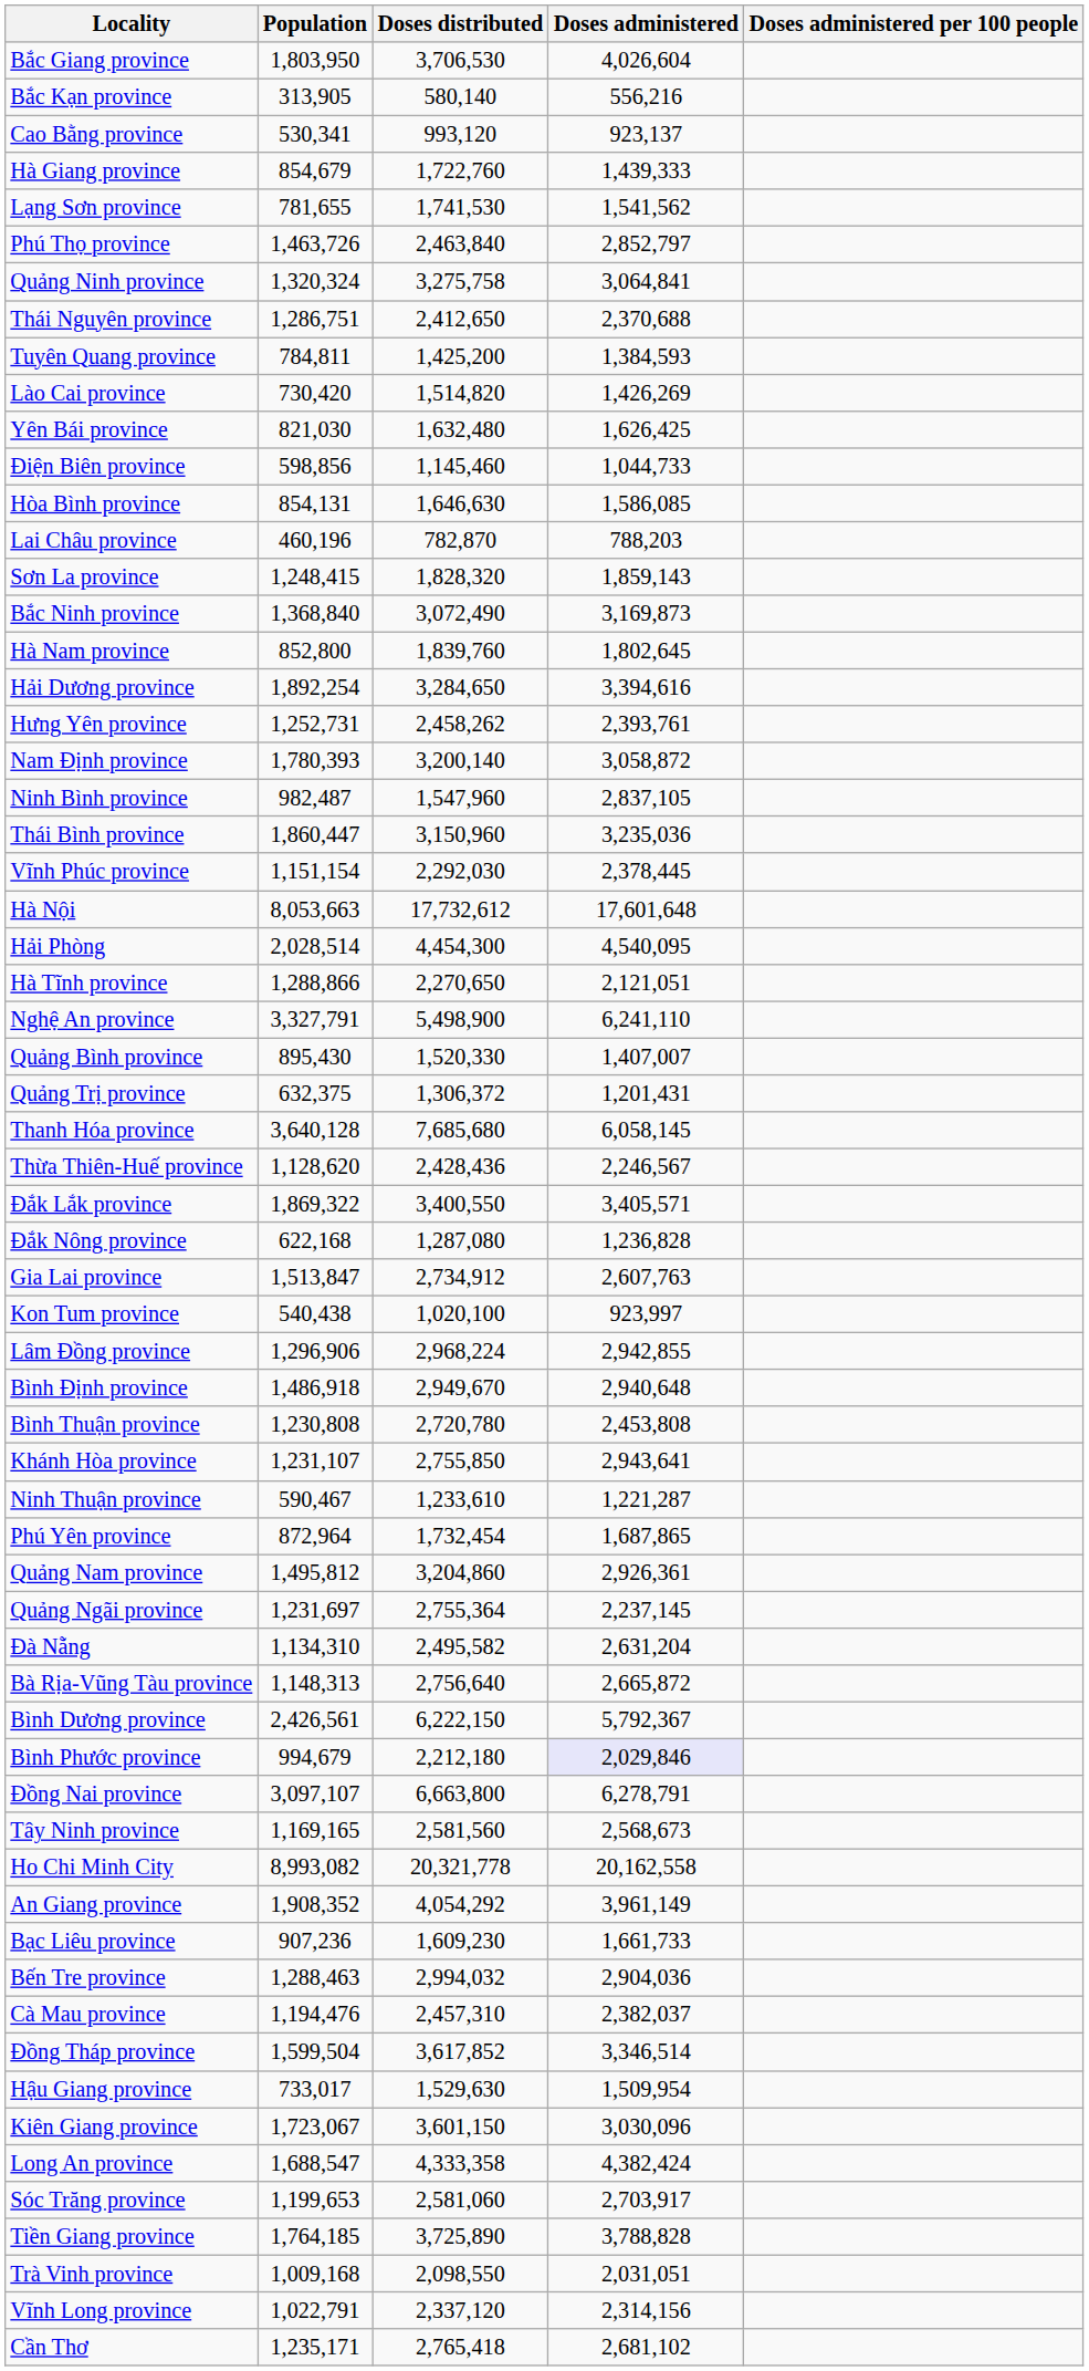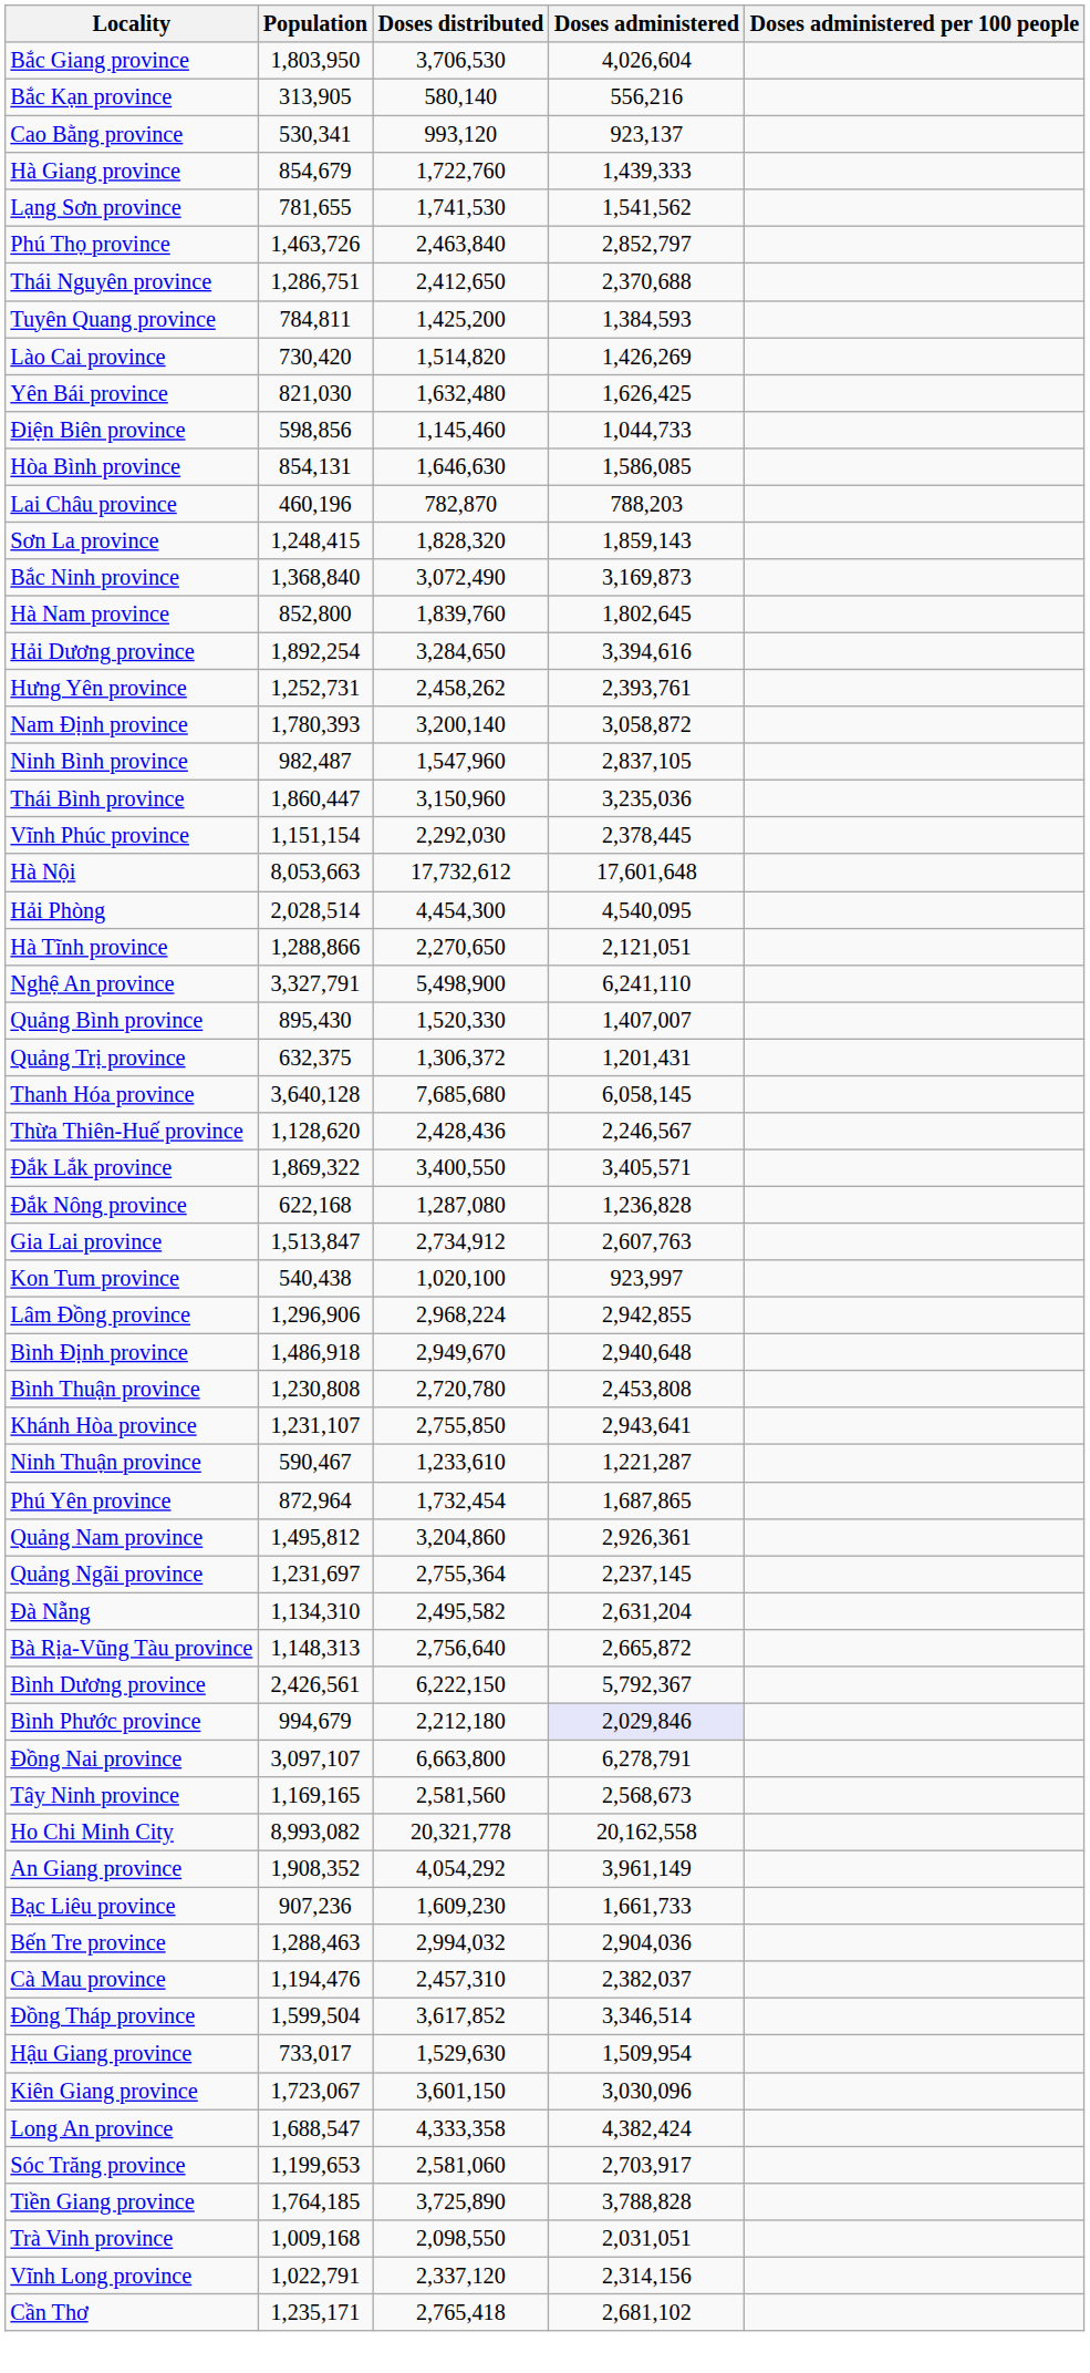 <table class="wikitable sortable" style="font-size: 95%">
 <tr>
 <th>Locality</th>
 <th>Population</th>
 <th>Doses distributed</th>
 <th>Doses administered</th>
 <th>Doses administered per 100 people</th>
 </tr>
 <tr -->
 <td><a href='#'>Bắc Giang province</a></td>
 <td style="text-align:center">1,803,950</td>
 <td style="text-align:center">3,706,530</td>
 <td style="text-align:center">4,026,604</td>
 <td style="text-align:center"></td>
 </tr>
 <tr -->
 <td><a href='#'>Bắc Kạn province</a></td>
 <td style="text-align:center">313,905</td>
 <td style="text-align:center">580,140</td>
 <td style="text-align:center">556,216</td>
 <td style="text-align:center"></td>
 </tr>
 <tr -->
 <td><a href='#'>Cao Bằng province</a></td>
 <td style="text-align:center">530,341</td>
 <td style="text-align:center">993,120</td>
 <td style="text-align:center">923,137</td>
 <td style="text-align:center"></td>
 </tr>
 <tr -->
 <td><a href='#'>Hà Giang province</a></td>
 <td style="text-align:center">854,679</td>
 <td style="text-align:center">1,722,760</td>
 <td style="text-align:center">1,439,333</td>
 <td style="text-align:center"></td>
 </tr>
 <tr -->
 <td><a href='#'>Lạng Sơn province</a></td>
 <td style="text-align:center">781,655</td>
 <td style="text-align:center">1,741,530</td>
 <td style="text-align:center">1,541,562</td>
 <td style="text-align:center"></td>
 </tr>
 <tr -->
 <td><a href='#'>Phú Thọ province</a></td>
 <td style="text-align:center">1,463,726</td>
 <td style="text-align:center">2,463,840</td>
 <td style="text-align:center">2,852,797</td>
-<td style="text-align:center"></td>
-</tr>
-<tr -->
-<td><a href='#'>Quảng Ninh province</a></td>
-<td style="text-align:center">1,320,324</td>
-<td style="text-align:center">3,275,758</td>
-<td style="text-align:center">3,064,841</td>
 <td style="text-align:center"></td>
 </tr>
 <tr -->
 <td><a href='#'>Thái Nguyên province</a></td>
 <td style="text-align:center">1,286,751</td>
 <td style="text-align:center">2,412,650</td>
 <td style="text-align:center">2,370,688</td>
 <td style="text-align:center"></td>
 </tr>
 <tr -->
 <td><a href='#'>Tuyên Quang province</a></td>
 <td style="text-align:center">784,811</td>
 <td style="text-align:center">1,425,200</td>
 <td style="text-align:center">1,384,593</td>
 <td style="text-align:center"></td>
 </tr>
 <tr -->
 <td><a href='#'>Lào Cai province</a></td>
 <td style="text-align:center">730,420</td>
 <td style="text-align:center">1,514,820</td>
 <td style="text-align:center">1,426,269</td>
 <td style="text-align:center"></td>
 </tr>
 <tr -->
 <td><a href='#'>Yên Bái province</a></td>
 <td style="text-align:center">821,030</td>
 <td style="text-align:center">1,632,480</td>
 <td style="text-align:center">1,626,425</td>
 <td style="text-align:center"></td>
 </tr>
 <tr -->
 <td><a href='#'>Điện Biên province</a></td>
 <td style="text-align:center">598,856</td>
 <td style="text-align:center">1,145,460</td>
 <td style="text-align:center">1,044,733</td>
 <td style="text-align:center"></td>
 </tr>
 <tr -->
 <td><a href='#'>Hòa Bình province</a></td>
 <td style="text-align:center">854,131</td>
 <td style="text-align:center">1,646,630</td>
 <td style="text-align:center">1,586,085</td>
 <td style="text-align:center"></td>
 </tr>
 <tr -->
 <td><a href='#'>Lai Châu province</a></td>
 <td style="text-align:center">460,196</td>
 <td style="text-align:center">782,870</td>
 <td style="text-align:center">788,203</td>
 <td style="text-align:center"></td>
 </tr>
 <tr -->
 <td><a href='#'>Sơn La province</a></td>
 <td style="text-align:center">1,248,415</td>
 <td style="text-align:center">1,828,320</td>
 <td style="text-align:center">1,859,143</td>
 <td style="text-align:center"></td>
 </tr>
 <tr -->
 <td><a href='#'>Bắc Ninh province</a></td>
 <td style="text-align:center">1,368,840</td>
 <td style="text-align:center">3,072,490</td>
 <td style="text-align:center">3,169,873</td>
 <td style="text-align:center"></td>
 </tr>
 <tr -->
 <td><a href='#'>Hà Nam province</a></td>
 <td style="text-align:center">852,800</td>
 <td style="text-align:center">1,839,760</td>
 <td style="text-align:center">1,802,645</td>
 <td style="text-align:center"></td>
 </tr>
 <tr -->
 <td><a href='#'>Hải Dương province</a></td>
 <td style="text-align:center">1,892,254</td>
 <td style="text-align:center">3,284,650</td>
 <td style="text-align:center">3,394,616</td>
 <td style="text-align:center"></td>
 </tr>
 <tr -->
 <td><a href='#'>Hưng Yên province</a></td>
 <td style="text-align:center">1,252,731</td>
 <td style="text-align:center">2,458,262</td>
 <td style="text-align:center">2,393,761</td>
 <td style="text-align:center"></td>
 </tr>
 <tr -->
 <td><a href='#'>Nam Định province</a></td>
 <td style="text-align:center">1,780,393</td>
 <td style="text-align:center">3,200,140</td>
 <td style="text-align:center">3,058,872</td>
 <td style="text-align:center"></td>
 </tr>
 <tr -->
 <td><a href='#'>Ninh Bình province</a></td>
 <td style="text-align:center">982,487</td>
 <td style="text-align:center">1,547,960</td>
 <td style="text-align:center">2,837,105</td>
 <td style="text-align:center"></td>
 </tr>
 <tr -->
 <td><a href='#'>Thái Bình province</a></td>
 <td style="text-align:center">1,860,447</td>
 <td style="text-align:center">3,150,960</td>
 <td style="text-align:center">3,235,036</td>
 <td style="text-align:center"></td>
 </tr>
 <tr -->
 <td><a href='#'>Vĩnh Phúc province</a></td>
 <td style="text-align:center">1,151,154</td>
 <td style="text-align:center">2,292,030</td>
 <td style="text-align:center">2,378,445</td>
 <td style="text-align:center"></td>
 </tr>
 <tr -->
 <td><a href='#'>Hà Nội</a></td>
 <td style="text-align:center">8,053,663</td>
 <td style="text-align:center">17,732,612</td>
 <td style="text-align:center">17,601,648</td>
 <td style="text-align:center"></td>
 </tr>
 <tr -->
 <td><a href='#'>Hải Phòng</a></td>
 <td style="text-align:center">2,028,514</td>
 <td style="text-align:center">4,454,300</td>
 <td style="text-align:center">4,540,095</td>
 <td style="text-align:center"></td>
 </tr>
 <tr -->
 <td><a href='#'>Hà Tĩnh province</a></td>
 <td style="text-align:center">1,288,866</td>
 <td style="text-align:center">2,270,650</td>
 <td style="text-align:center">2,121,051</td>
 <td style="text-align:center"></td>
 </tr>
 <tr -->
 <td><a href='#'>Nghệ An province</a></td>
 <td style="text-align:center">3,327,791</td>
 <td style="text-align:center">5,498,900</td>
 <td style="text-align:center">6,241,110</td>
 <td style="text-align:center"></td>
 </tr>
 <tr -->
 <td><a href='#'>Quảng Bình province</a></td>
 <td style="text-align:center">895,430</td>
 <td style="text-align:center">1,520,330</td>
 <td style="text-align:center">1,407,007</td>
 <td style="text-align:center"></td>
 </tr>
 <tr -->
 <td><a href='#'>Quảng Trị province</a></td>
 <td style="text-align:center">632,375</td>
 <td style="text-align:center">1,306,372</td>
 <td style="text-align:center">1,201,431</td>
 <td style="text-align:center"></td>
 </tr>
 <tr -->
 <td><a href='#'>Thanh Hóa province</a></td>
 <td style="text-align:center">3,640,128</td>
 <td style="text-align:center">7,685,680</td>
 <td style="text-align:center">6,058,145</td>
 <td style="text-align:center"></td>
 </tr>
 <tr -->
 <td><a href='#'>Thừa Thiên-Huế province</a></td>
 <td style="text-align:center">1,128,620</td>
 <td style="text-align:center">2,428,436</td>
 <td style="text-align:center">2,246,567</td>
 <td style="text-align:center"></td>
 </tr>
 <tr -->
 <td><a href='#'>Đắk Lắk province</a></td>
 <td style="text-align:center">1,869,322</td>
 <td style="text-align:center">3,400,550</td>
 <td style="text-align:center">3,405,571</td>
 <td style="text-align:center"></td>
 </tr>
 <tr -->
 <td><a href='#'>Đắk Nông province</a></td>
 <td style="text-align:center">622,168</td>
 <td style="text-align:center">1,287,080</td>
 <td style="text-align:center">1,236,828</td>
 <td style="text-align:center"></td>
 </tr>
 <tr -->
 <td><a href='#'>Gia Lai province</a></td>
 <td style="text-align:center">1,513,847</td>
 <td style="text-align:center">2,734,912</td>
 <td style="text-align:center">2,607,763</td>
 <td style="text-align:center"></td>
 </tr>
 <tr -->
 <td><a href='#'>Kon Tum province</a></td>
 <td style="text-align:center">540,438</td>
 <td style="text-align:center">1,020,100</td>
 <td style="text-align:center">923,997</td>
 <td style="text-align:center"></td>
 </tr>
 <tr -->
 <td><a href='#'>Lâm Đồng province</a></td>
 <td style="text-align:center">1,296,906</td>
 <td style="text-align:center">2,968,224</td>
 <td style="text-align:center">2,942,855</td>
 <td style="text-align:center"></td>
 </tr>
 <tr -->
 <td><a href='#'>Bình Định province</a></td>
 <td style="text-align:center">1,486,918</td>
 <td style="text-align:center">2,949,670</td>
 <td style="text-align:center">2,940,648</td>
 <td style="text-align:center"></td>
 </tr>
 <tr -->
 <td><a href='#'>Bình Thuận province</a></td>
 <td style="text-align:center">1,230,808</td>
 <td style="text-align:center">2,720,780</td>
 <td style="text-align:center">2,453,808</td>
 <td style="text-align:center"></td>
 </tr>
 <tr -->
 <td><a href='#'>Khánh Hòa province</a></td>
 <td style="text-align:center">1,231,107</td>
 <td style="text-align:center">2,755,850</td>
 <td style="text-align:center">2,943,641</td>
 <td style="text-align:center"></td>
 </tr>
 <tr -->
 <td><a href='#'>Ninh Thuận province</a></td>
 <td style="text-align:center">590,467</td>
 <td style="text-align:center">1,233,610</td>
 <td style="text-align:center">1,221,287</td>
 <td style="text-align:center"></td>
 </tr>
 <tr -->
 <td><a href='#'>Phú Yên province</a></td>
 <td style="text-align:center">872,964</td>
 <td style="text-align:center">1,732,454</td>
 <td style="text-align:center">1,687,865</td>
 <td style="text-align:center"></td>
 </tr>
 <tr -->
 <td><a href='#'>Quảng Nam province</a></td>
 <td style="text-align:center">1,495,812</td>
 <td style="text-align:center">3,204,860</td>
 <td style="text-align:center">2,926,361</td>
 <td style="text-align:center"></td>
 </tr>
 <tr -->
 <td><a href='#'>Quảng Ngãi province</a></td>
 <td style="text-align:center">1,231,697</td>
 <td style="text-align:center">2,755,364</td>
 <td style="text-align:center">2,237,145</td>
 <td style="text-align:center"></td>
 </tr>
 <tr -->
 <td><a href='#'>Đà Nẵng</a></td>
 <td style="text-align:center">1,134,310</td>
 <td style="text-align:center">2,495,582</td>
 <td style="text-align:center">2,631,204</td>
 <td style="text-align:center"></td>
 </tr>
 <tr -->
 <td><a href='#'>Bà Rịa-Vũng Tàu province</a></td>
 <td style="text-align:center">1,148,313</td>
 <td style="text-align:center">2,756,640</td>
 <td style="text-align:center">2,665,872</td>
 <td style="text-align:center"></td>
 </tr>
 <tr -->
 <td><a href='#'>Bình Dương province</a></td>
 <td style="text-align:center">2,426,561</td>
 <td style="text-align:center">6,222,150</td>
 <td style="text-align:center">5,792,367</td>
 <td style="text-align:center"></td>
 </tr>
 <tr -->
 <td><a href='#'>Bình Phước province</a></td>
 <td style="text-align:center">994,679</td>
 <td style="text-align:center">2,212,180</td>
 <td style="background: lavender; text-align:center">2,029,846</td>
 <td style="text-align:center"></td>
 </tr>
 <tr -->
 <td><a href='#'>Đồng Nai province</a></td>
 <td style="text-align:center">3,097,107</td>
 <td style="text-align:center">6,663,800</td>
 <td style="text-align:center">6,278,791</td>
 <td style="text-align:center"></td>
 </tr>
 <tr -->
 <td><a href='#'>Tây Ninh province</a></td>
 <td style="text-align:center">1,169,165</td>
 <td style="text-align:center">2,581,560</td>
 <td style="text-align:center">2,568,673</td>
 <td style="text-align:center"></td>
 </tr>
 <tr -->
 <td><a href='#'>Ho Chi Minh City</a></td>
 <td style="text-align:center">8,993,082</td>
 <td style="text-align:center">20,321,778</td>
 <td style="text-align:center">20,162,558</td>
 <td style="text-align:center"></td>
 </tr>
 <tr -->
 <td><a href='#'>An Giang province</a></td>
 <td style="text-align:center">1,908,352</td>
 <td style="text-align:center">4,054,292</td>
 <td style="text-align:center">3,961,149</td>
 <td style="text-align:center"></td>
 </tr>
 <tr -->
 <td><a href='#'>Bạc Liêu province</a></td>
 <td style="text-align:center">907,236</td>
 <td style="text-align:center">1,609,230</td>
 <td style="text-align:center">1,661,733</td>
 <td style="text-align:center"></td>
 </tr>
 <tr -->
 <td><a href='#'>Bến Tre province</a></td>
 <td style="text-align:center">1,288,463</td>
 <td style="text-align:center">2,994,032</td>
 <td style="text-align:center">2,904,036</td>
 <td style="text-align:center"></td>
 </tr>
 <tr -->
 <td><a href='#'>Cà Mau province</a></td>
 <td style="text-align:center">1,194,476</td>
 <td style="text-align:center">2,457,310</td>
 <td style="text-align:center">2,382,037</td>
 <td style="text-align:center"></td>
 </tr>
 <tr -->
 <td><a href='#'>Đồng Tháp province</a></td>
 <td style="text-align:center">1,599,504</td>
 <td style="text-align:center">3,617,852</td>
 <td style="text-align:center">3,346,514</td>
 <td style="text-align:center"></td>
 </tr>
 <tr -->
 <td><a href='#'>Hậu Giang province</a></td>
 <td style="text-align:center">733,017</td>
 <td style="text-align:center">1,529,630</td>
 <td style="text-align:center">1,509,954</td>
 <td style="text-align:center"></td>
 </tr>
 <tr -->
 <td><a href='#'>Kiên Giang province</a></td>
 <td style="text-align:center">1,723,067</td>
 <td style="text-align:center">3,601,150</td>
 <td style="text-align:center">3,030,096</td>
 <td style="text-align:center"></td>
 </tr>
 <tr -->
 <td><a href='#'>Long An province</a></td>
 <td style="text-align:center">1,688,547</td>
 <td style="text-align:center">4,333,358</td>
 <td style="text-align:center">4,382,424</td>
 <td style="text-align:center"></td>
 </tr>
 <tr -->
 <td><a href='#'>Sóc Trăng province</a></td>
 <td style="text-align:center">1,199,653</td>
 <td style="text-align:center">2,581,060</td>
 <td style="text-align:center">2,703,917</td>
 <td style="text-align:center"></td>
 </tr>
 <tr -->
 <td><a href='#'>Tiền Giang province</a></td>
 <td style="text-align:center">1,764,185</td>
 <td style="text-align:center">3,725,890</td>
 <td style="text-align:center">3,788,828</td>
 <td style="text-align:center"></td>
 </tr>
 <tr -->
 <td><a href='#'>Trà Vinh province</a></td>
 <td style="text-align:center">1,009,168</td>
 <td style="text-align:center">2,098,550</td>
 <td style="text-align:center">2,031,051</td>
 <td style="text-align:center"></td>
 </tr>
 <tr -->
 <td><a href='#'>Vĩnh Long province</a></td>
 <td style="text-align:center">1,022,791</td>
 <td style="text-align:center">2,337,120</td>
 <td style="text-align:center">2,314,156</td>
 <td style="text-align:center"></td>
 </tr>
 <tr -->
 <td><a href='#'>Cần Thơ</a></td>
 <td style="text-align:center">1,235,171</td>
 <td style="text-align:center">2,765,418</td>
 <td style="text-align:center">2,681,102</td>
 <td style="text-align:center"></td>
 </tr>
 </table>
